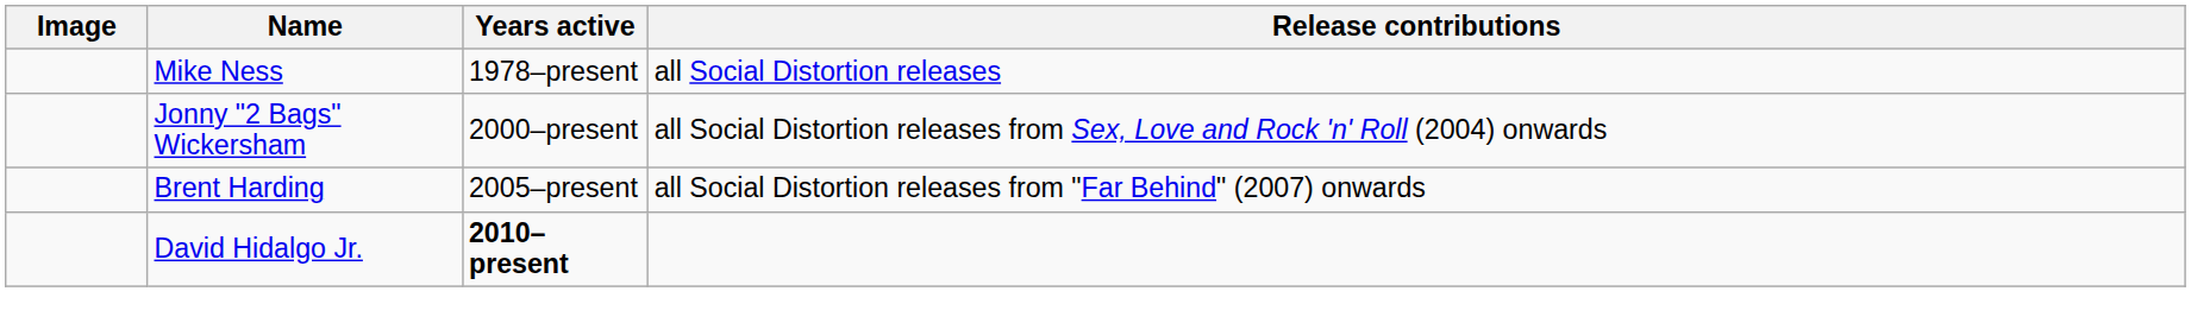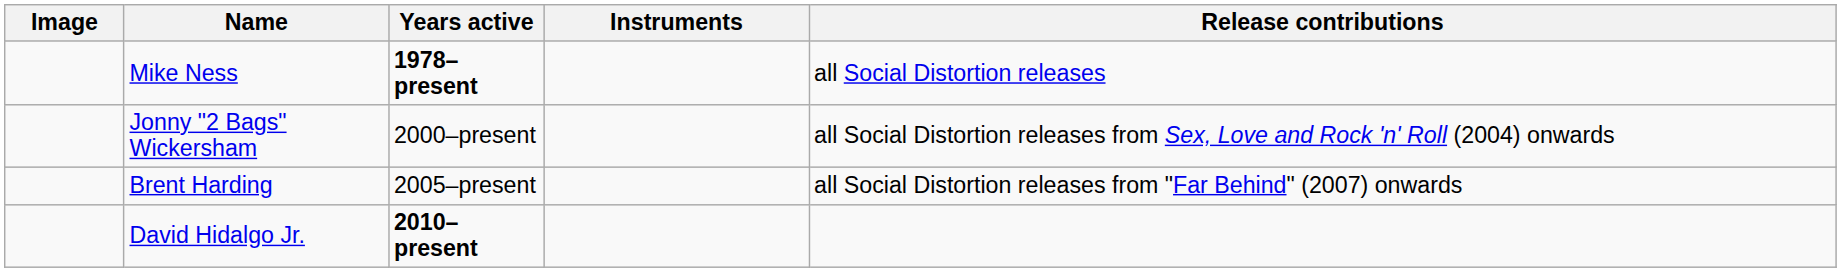 <table class="wikitable" border="1" width=100%>
 <tr>
 <th width="75">Image</th>
 <th width="175">Name</th>
 <th width="100">Years active</th>
+<th width="175">Instruments</th>
 <th>Release contributions</th>
 </tr>
 <tr>
 <td></td>
 <td><a href='#'>Mike Ness</a></td>
-<td>1978–present</td>
+<td><strong>1978–present</strong></td>
+<td></td>
 <td>all <a href='#'>Social Distortion releases</a></td>
 </tr>
 <tr>
 <td></td>
 <td><a href='#'>Jonny "2 Bags" Wickersham</a></td>
 <td>2000–present</td>
+<td></td>
 <td>all Social Distortion releases from <em><a href='#'>Sex, Love and Rock 'n' Roll</a></em> (2004) onwards</td>
 </tr>
 <tr>
 <td></td>
 <td><a href='#'>Brent Harding</a></td>
 <td>2005–present</td>
+<td></td>
 <td>all Social Distortion releases from "<a href='#'>Far Behind</a>" (2007) onwards</td>
 </tr>
 <tr>
 <td></td>
 <td><a href='#'>David Hidalgo Jr.</a></td>
 <td><strong>2010–present</strong></td>
 <td></td>
+<td></td>
 </tr>
 </table>
